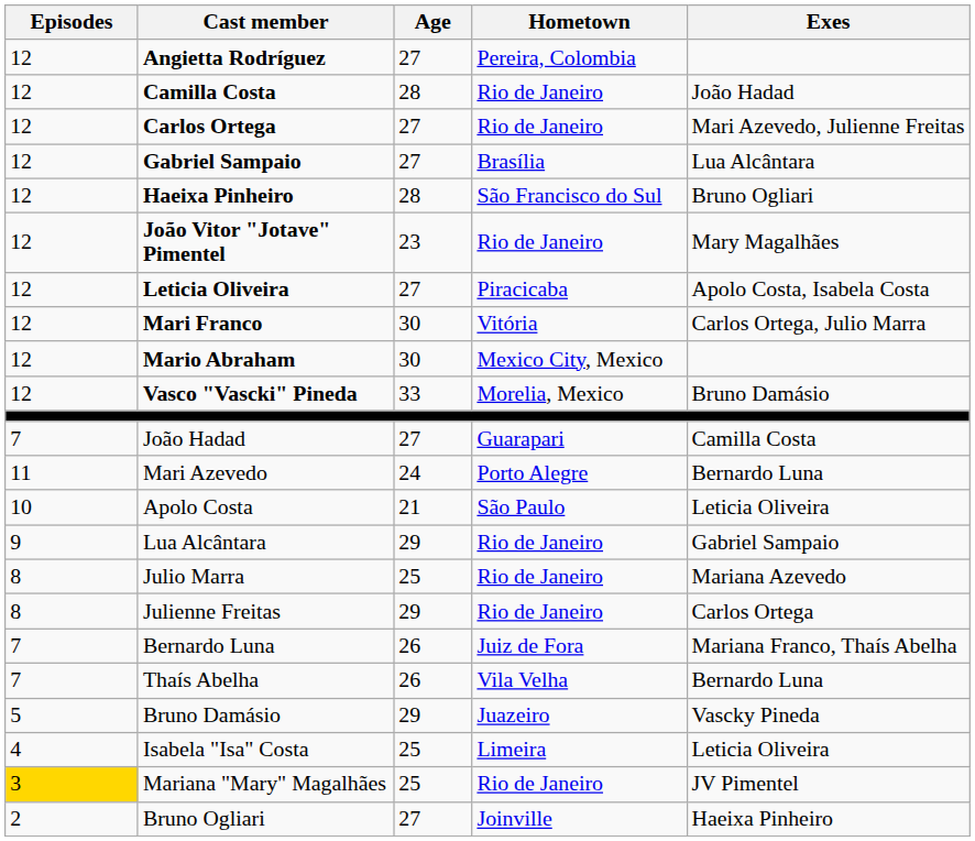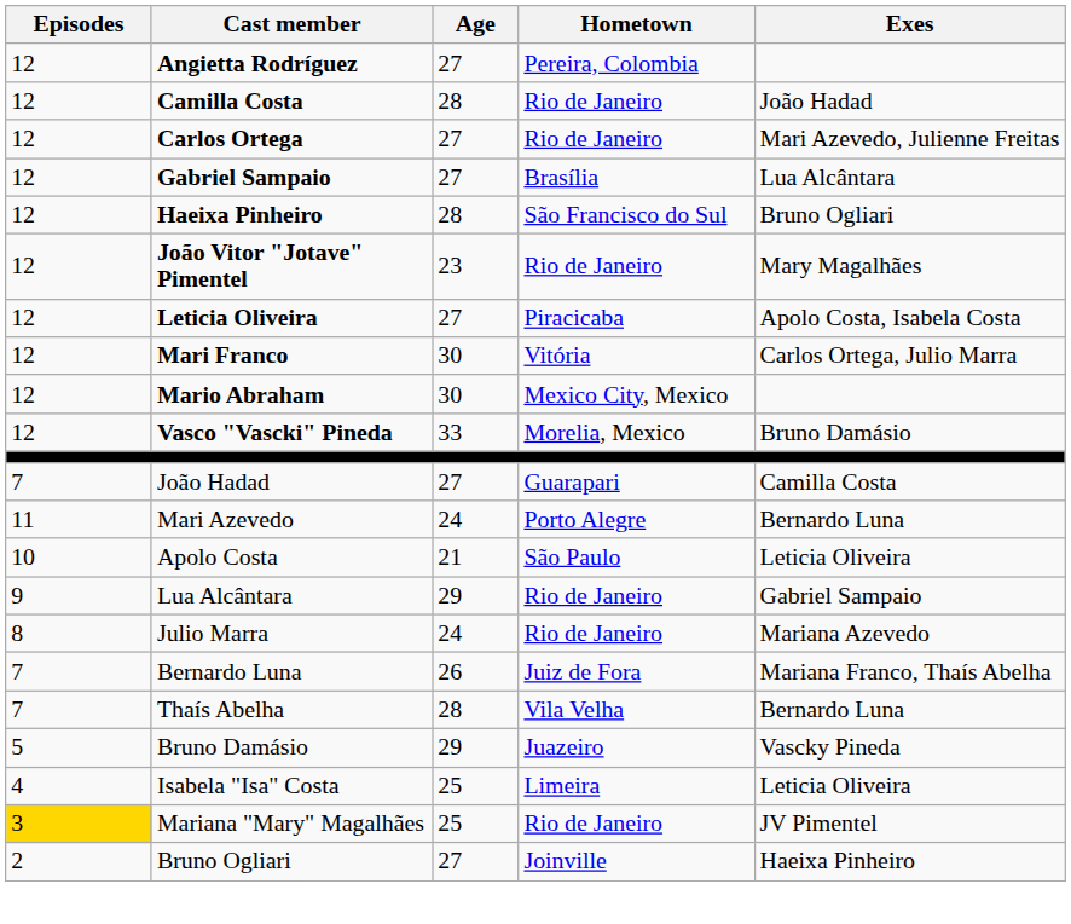 <table class="wikitable sortable">
 <tr>
 <th width=090>Episodes</th>
 <th width=180>Cast member</th>
 <th width=050>Age</th>
 <th width=150>Hometown</th>
 <th width=200>Exes</th>
 </tr>
 <tr>
 <td>12</td>
 <td><strong>Angietta Rodríguez</strong></td>
 <td>27</td>
 <td><a href='#'>Pereira, Colombia</a></td>
 <td></td>
 </tr>
 <tr>
 <td>12</td>
 <td><strong>Camilla Costa</strong></td>
 <td>28</td>
 <td><a href='#'>Rio de Janeiro</a></td>
 <td>João Hadad</td>
 </tr>
 <tr>
 <td>12</td>
 <td><strong>Carlos Ortega</strong></td>
 <td>27</td>
 <td><a href='#'>Rio de Janeiro</a></td>
 <td>Mari Azevedo, Julienne Freitas</td>
 </tr>
 <tr>
 <td>12</td>
 <td><strong>Gabriel Sampaio</strong></td>
 <td>27</td>
 <td><a href='#'>Brasília</a></td>
 <td>Lua Alcântara</td>
 </tr>
 <tr>
 <td>12</td>
 <td><strong>Haeixa Pinheiro</strong></td>
 <td>28</td>
 <td><a href='#'>São Francisco do Sul</a></td>
 <td>Bruno Ogliari</td>
 </tr>
 <tr>
 <td>12</td>
 <td><strong>João Vitor "Jotave" Pimentel</strong></td>
 <td>23</td>
 <td><a href='#'>Rio de Janeiro</a></td>
 <td>Mary Magalhães</td>
 </tr>
 <tr>
 <td>12</td>
 <td><strong>Leticia Oliveira</strong></td>
 <td>27</td>
 <td><a href='#'>Piracicaba</a></td>
 <td>Apolo Costa, Isabela Costa</td>
 </tr>
 <tr>
 <td>12</td>
 <td><strong>Mari Franco</strong></td>
 <td>30</td>
 <td><a href='#'>Vitória</a></td>
 <td>Carlos Ortega, Julio Marra</td>
 </tr>
 <tr>
 <td>12</td>
 <td><strong>Mario Abraham</strong></td>
 <td>30</td>
 <td><a href='#'>Mexico City</a>, Mexico</td>
 <td></td>
 </tr>
 <tr>
 <td>12</td>
 <td><strong>Vasco "Vascki" Pineda</strong></td>
 <td>33</td>
 <td><a href='#'>Morelia</a>, Mexico</td>
 <td>Bruno Damásio</td>
 </tr>
 <tr>
 <td colspan="5" bgcolor="000000"></td>
 </tr>
 <tr>
 <td>7</td>
 <td>João Hadad</td>
 <td>27</td>
 <td><a href='#'>Guarapari</a></td>
 <td>Camilla Costa</td>
 </tr>
 <tr>
 <td>11</td>
 <td>Mari Azevedo</td>
 <td>24</td>
 <td><a href='#'>Porto Alegre</a></td>
 <td>Bernardo Luna</td>
 </tr>
 <tr>
 <td>10</td>
 <td>Apolo Costa</td>
 <td>21</td>
 <td><a href='#'>São Paulo</a></td>
 <td>Leticia Oliveira</td>
 </tr>
 <tr>
 <td>9</td>
 <td>Lua Alcântara</td>
 <td>29</td>
 <td><a href='#'>Rio de Janeiro</a></td>
 <td>Gabriel Sampaio</td>
 </tr>
 <tr>
 <td>8</td>
 <td>Julio Marra</td>
-<td>25</td>
+<td>24</td>
 <td><a href='#'>Rio de Janeiro</a></td>
 <td>Mariana Azevedo</td>
-</tr>
-<tr>
-<td>8</td>
-<td>Julienne Freitas</td>
-<td>29</td>
-<td><a href='#'>Rio de Janeiro</a></td>
-<td>Carlos Ortega</td>
 </tr>
 <tr>
 <td>7</td>
 <td>Bernardo Luna</td>
 <td>26</td>
 <td><a href='#'>Juiz de Fora</a></td>
 <td>Mariana Franco, Thaís Abelha</td>
 </tr>
 <tr>
 <td>7</td>
 <td>Thaís Abelha</td>
-<td>26</td>
+<td>28</td>
 <td><a href='#'>Vila Velha</a></td>
 <td>Bernardo Luna</td>
 </tr>
 <tr>
 <td>5</td>
 <td>Bruno Damásio</td>
 <td>29</td>
 <td><a href='#'>Juazeiro</a></td>
 <td>Vascky Pineda</td>
 </tr>
 <tr>
 <td>4</td>
 <td>Isabela "Isa" Costa</td>
 <td>25</td>
 <td><a href='#'>Limeira</a></td>
 <td>Leticia Oliveira</td>
 </tr>
 <tr>
 <td style="background: gold;">3</td>
 <td>Mariana "Mary" Magalhães</td>
 <td>25</td>
 <td><a href='#'>Rio de Janeiro</a></td>
 <td>JV Pimentel</td>
 </tr>
 <tr>
 <td>2</td>
 <td>Bruno Ogliari</td>
 <td>27</td>
 <td><a href='#'>Joinville</a></td>
 <td>Haeixa Pinheiro</td>
 </tr>
 <tr>
 </tr>
 </table>
